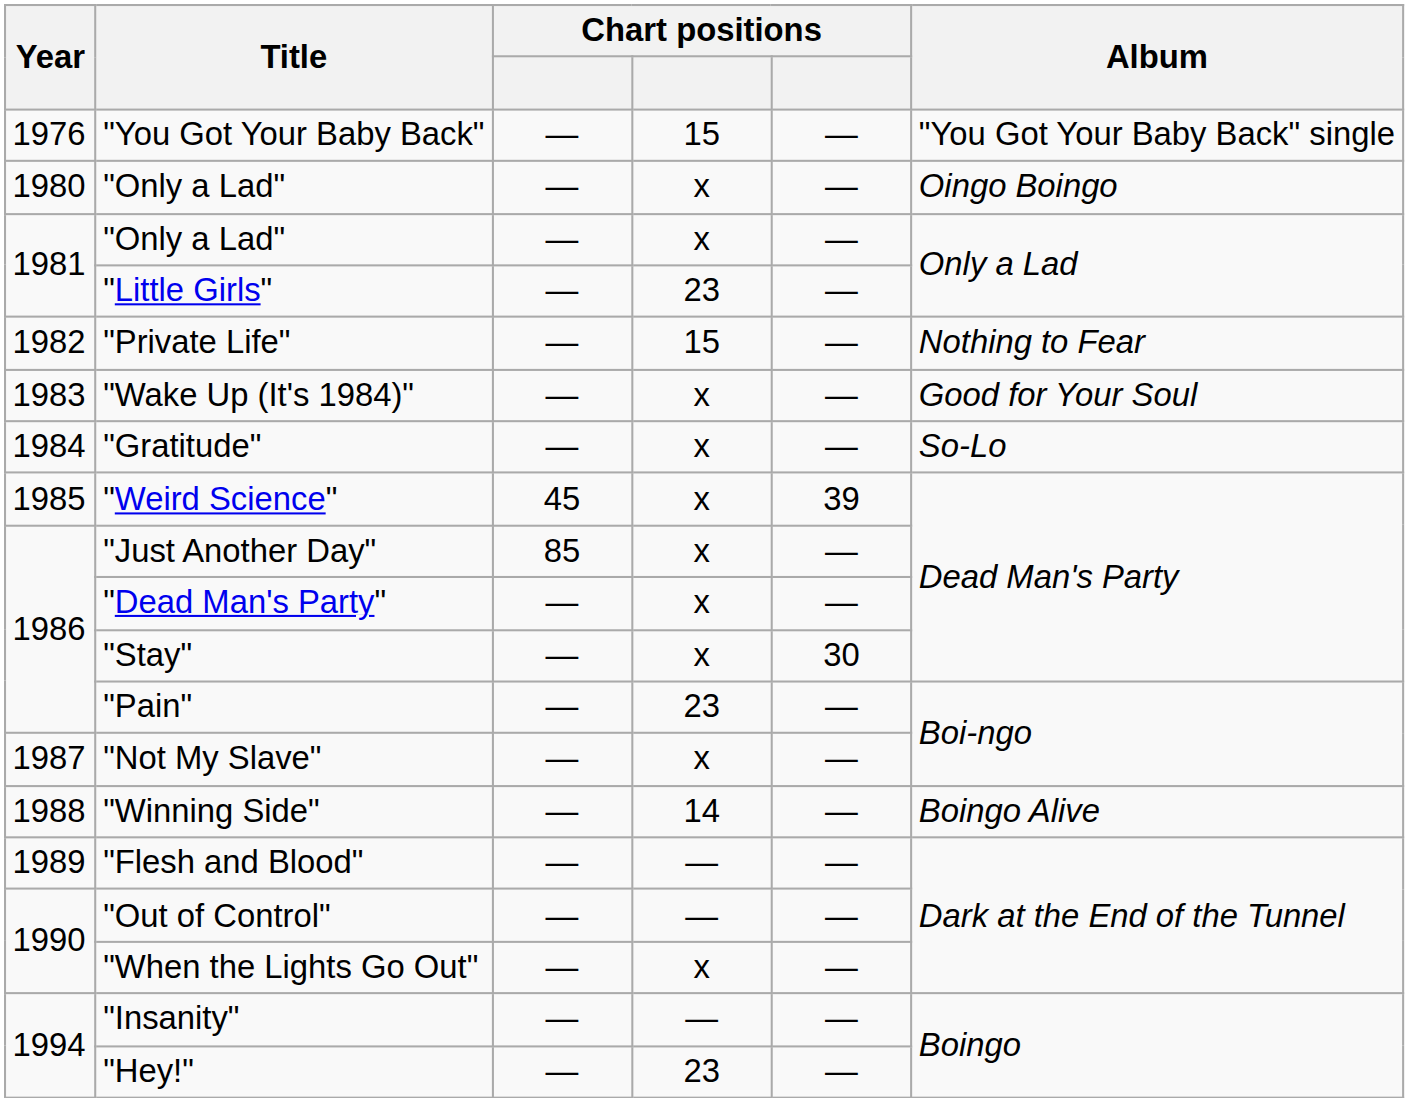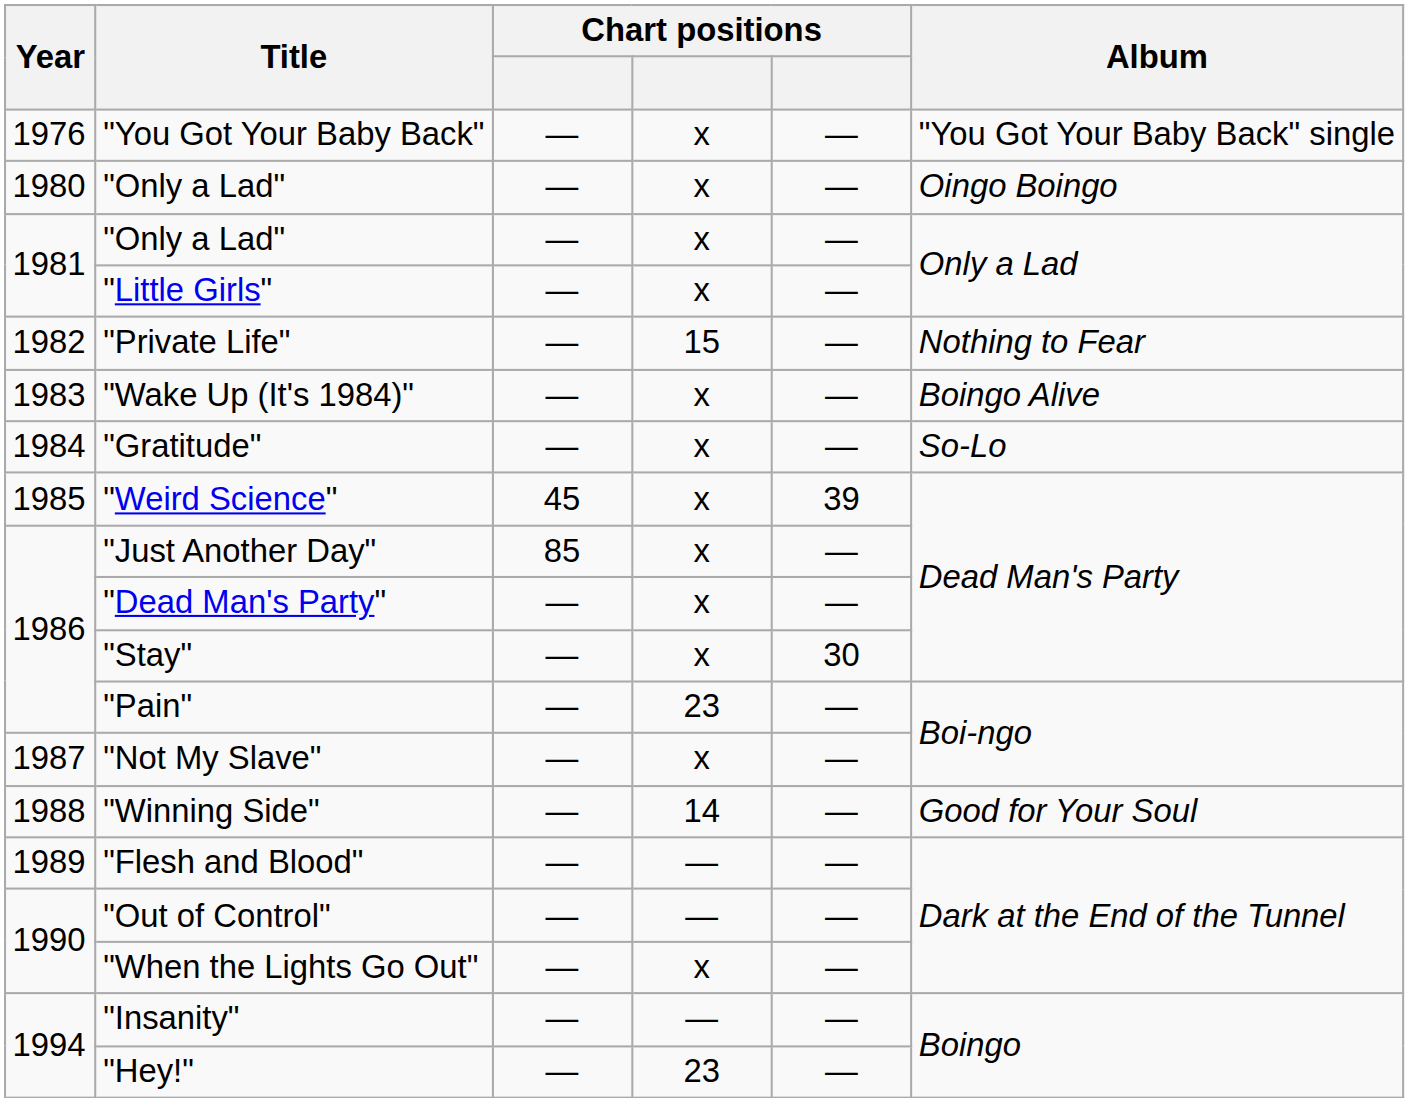 <table class="wikitable">
 <tr>
 <th rowspan="2" style="width:2.3em;">Year</th>
 <th rowspan="2">Title</th>
 <th colspan="3">Chart positions</th>
 <th rowspan="2">Album</th>
 </tr>
 <tr>
 <th style="width:3.8em;"><br></th>
 <th style="width:3.8em;"><br></th>
 <th style="width:3.8em;"></th>
 </tr>
 <tr>
 <td>1976</td>
 <td>"You Got Your Baby Back" </td>
 <td align="center">—</td>
-<td align="center">15</td>
+<td align="center">x</td>
 <td align="center">—</td>
 <td>"You Got Your Baby Back" single</td>
 </tr>
 <tr>
 <td>1980</td>
 <td>"Only a Lad"</td>
 <td align="center">—</td>
 <td align="center">x</td>
 <td align="center">—</td>
 <td><em>Oingo Boingo</em></td>
 </tr>
 <tr>
 <td rowspan="2">1981</td>
 <td>"Only a Lad"</td>
 <td align="center">—</td>
 <td align="center">x</td>
 <td align="center">—</td>
 <td rowspan="2"><em>Only a Lad</em></td>
 </tr>
 <tr>
 <td>"<a href='#'>Little Girls</a>"</td>
 <td align="center">—</td>
-<td align="center">23</td>
+<td align="center">x</td>
 <td align="center">—</td>
 </tr>
 <tr>
 <td>1982</td>
 <td>"Private Life"</td>
 <td align="center">—</td>
 <td align="center">15</td>
 <td align="center">—</td>
 <td><em>Nothing to Fear</em></td>
 </tr>
 <tr>
 <td>1983</td>
 <td>"Wake Up (It's 1984)"</td>
 <td align="center">—</td>
 <td align="center">x</td>
 <td align="center">—</td>
-<td><em>Good for Your Soul</em></td>
+<td><em>Boingo Alive</em></td>
 </tr>
 <tr>
 <td>1984</td>
 <td>"Gratitude" </td>
 <td align="center">—</td>
 <td align="center">x</td>
 <td align="center">—</td>
 <td><em>So-Lo</em></td>
 </tr>
 <tr>
 <td>1985</td>
 <td>"<a href='#'>Weird Science</a>"</td>
 <td align="center">45</td>
 <td align="center">x</td>
 <td align="center">39</td>
 <td rowspan="4"><em>Dead Man's Party</em></td>
 </tr>
 <tr>
 <td rowspan="4">1986</td>
 <td>"Just Another Day"</td>
 <td align="center">85</td>
 <td align="center">x</td>
 <td align="center">—</td>
 </tr>
 <tr>
 <td>"<a href='#'>Dead Man's Party</a>"</td>
 <td align="center">—</td>
 <td align="center">x</td>
 <td align="center">—</td>
 </tr>
 <tr>
 <td>"Stay"</td>
 <td align="center">—</td>
 <td align="center">x</td>
 <td align="center">30</td>
 </tr>
 <tr>
 <td>"Pain"</td>
 <td align="center">—</td>
 <td align="center">23</td>
 <td align="center">—</td>
 <td rowspan="2"><em>Boi-ngo</em></td>
 </tr>
 <tr>
 <td>1987</td>
 <td>"Not My Slave"</td>
 <td align="center">—</td>
 <td align="center">x</td>
 <td align="center">—</td>
 </tr>
 <tr>
 <td>1988</td>
 <td>"Winning Side"</td>
 <td align="center">—</td>
 <td align="center">14</td>
 <td align="center">—</td>
-<td><em>Boingo Alive</em></td>
+<td><em>Good for Your Soul</em></td>
 </tr>
 <tr>
 <td>1989</td>
 <td>"Flesh and Blood"</td>
 <td align="center">—</td>
 <td align="center">—</td>
 <td align="center">—</td>
 <td rowspan="3"><em>Dark at the End of the Tunnel</em></td>
 </tr>
 <tr>
 <td rowspan="2">1990</td>
 <td>"Out of Control"</td>
 <td align="center">—</td>
 <td align="center">—</td>
 <td align="center">—</td>
 </tr>
 <tr>
 <td>"When the Lights Go Out"</td>
 <td align="center">—</td>
 <td align="center">x</td>
 <td align="center">—</td>
 </tr>
 <tr>
 <td rowspan="2">1994</td>
 <td>"Insanity" </td>
 <td align="center">—</td>
 <td align="center">—</td>
 <td align="center">—</td>
 <td rowspan="2"><em>Boingo</em></td>
 </tr>
 <tr>
 <td>"Hey!" </td>
 <td align="center">—</td>
 <td align="center">23</td>
 <td align="center">—</td>
 </tr>
 </table>
